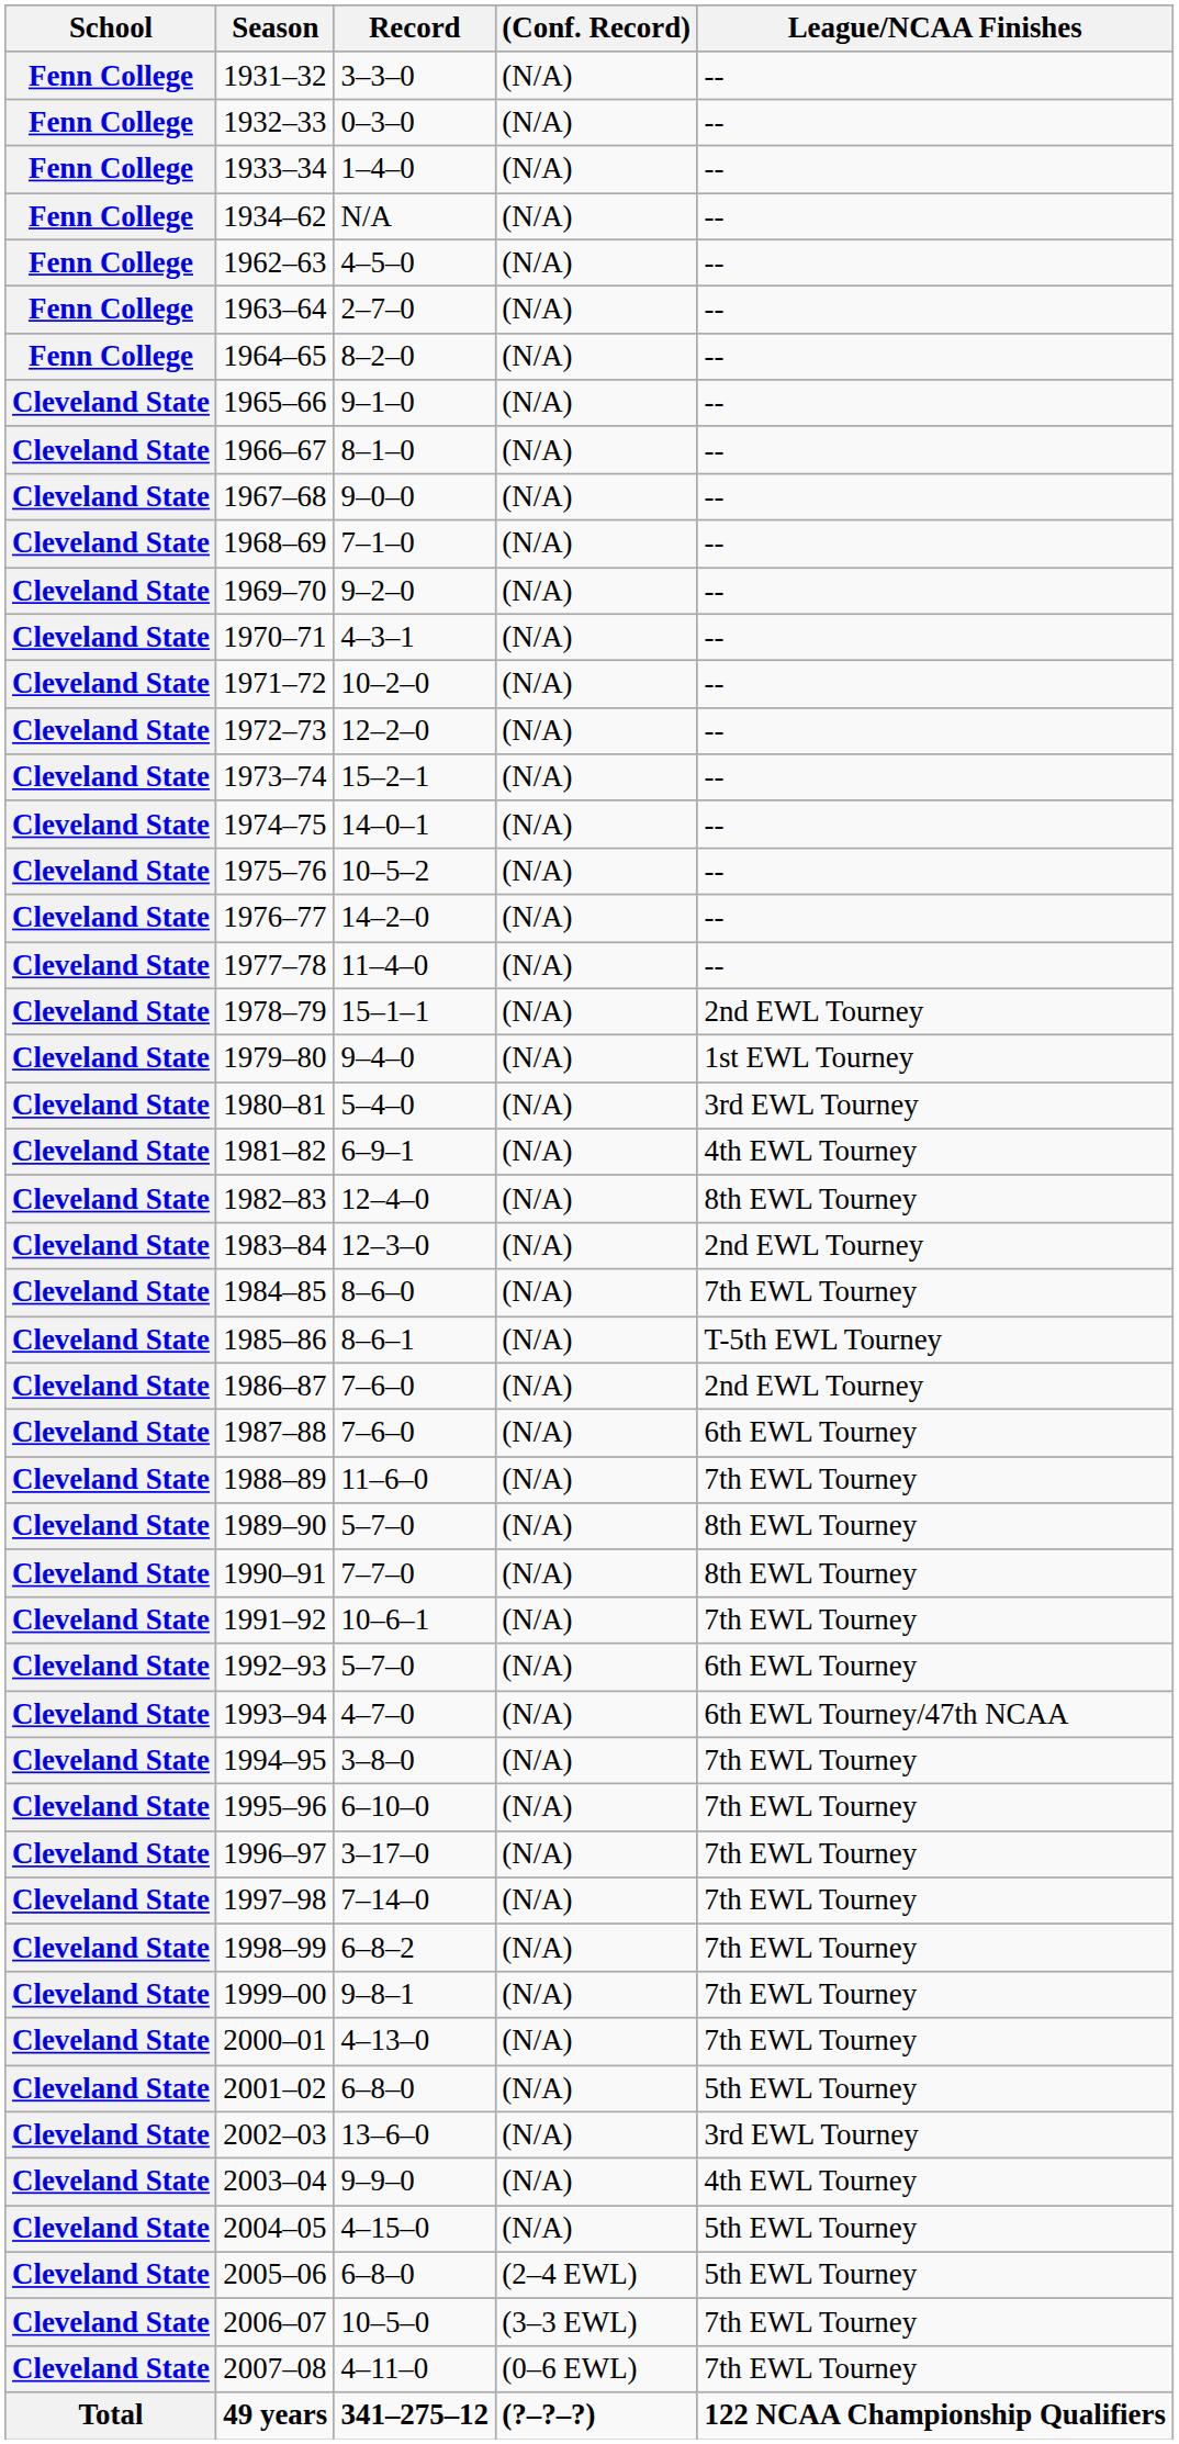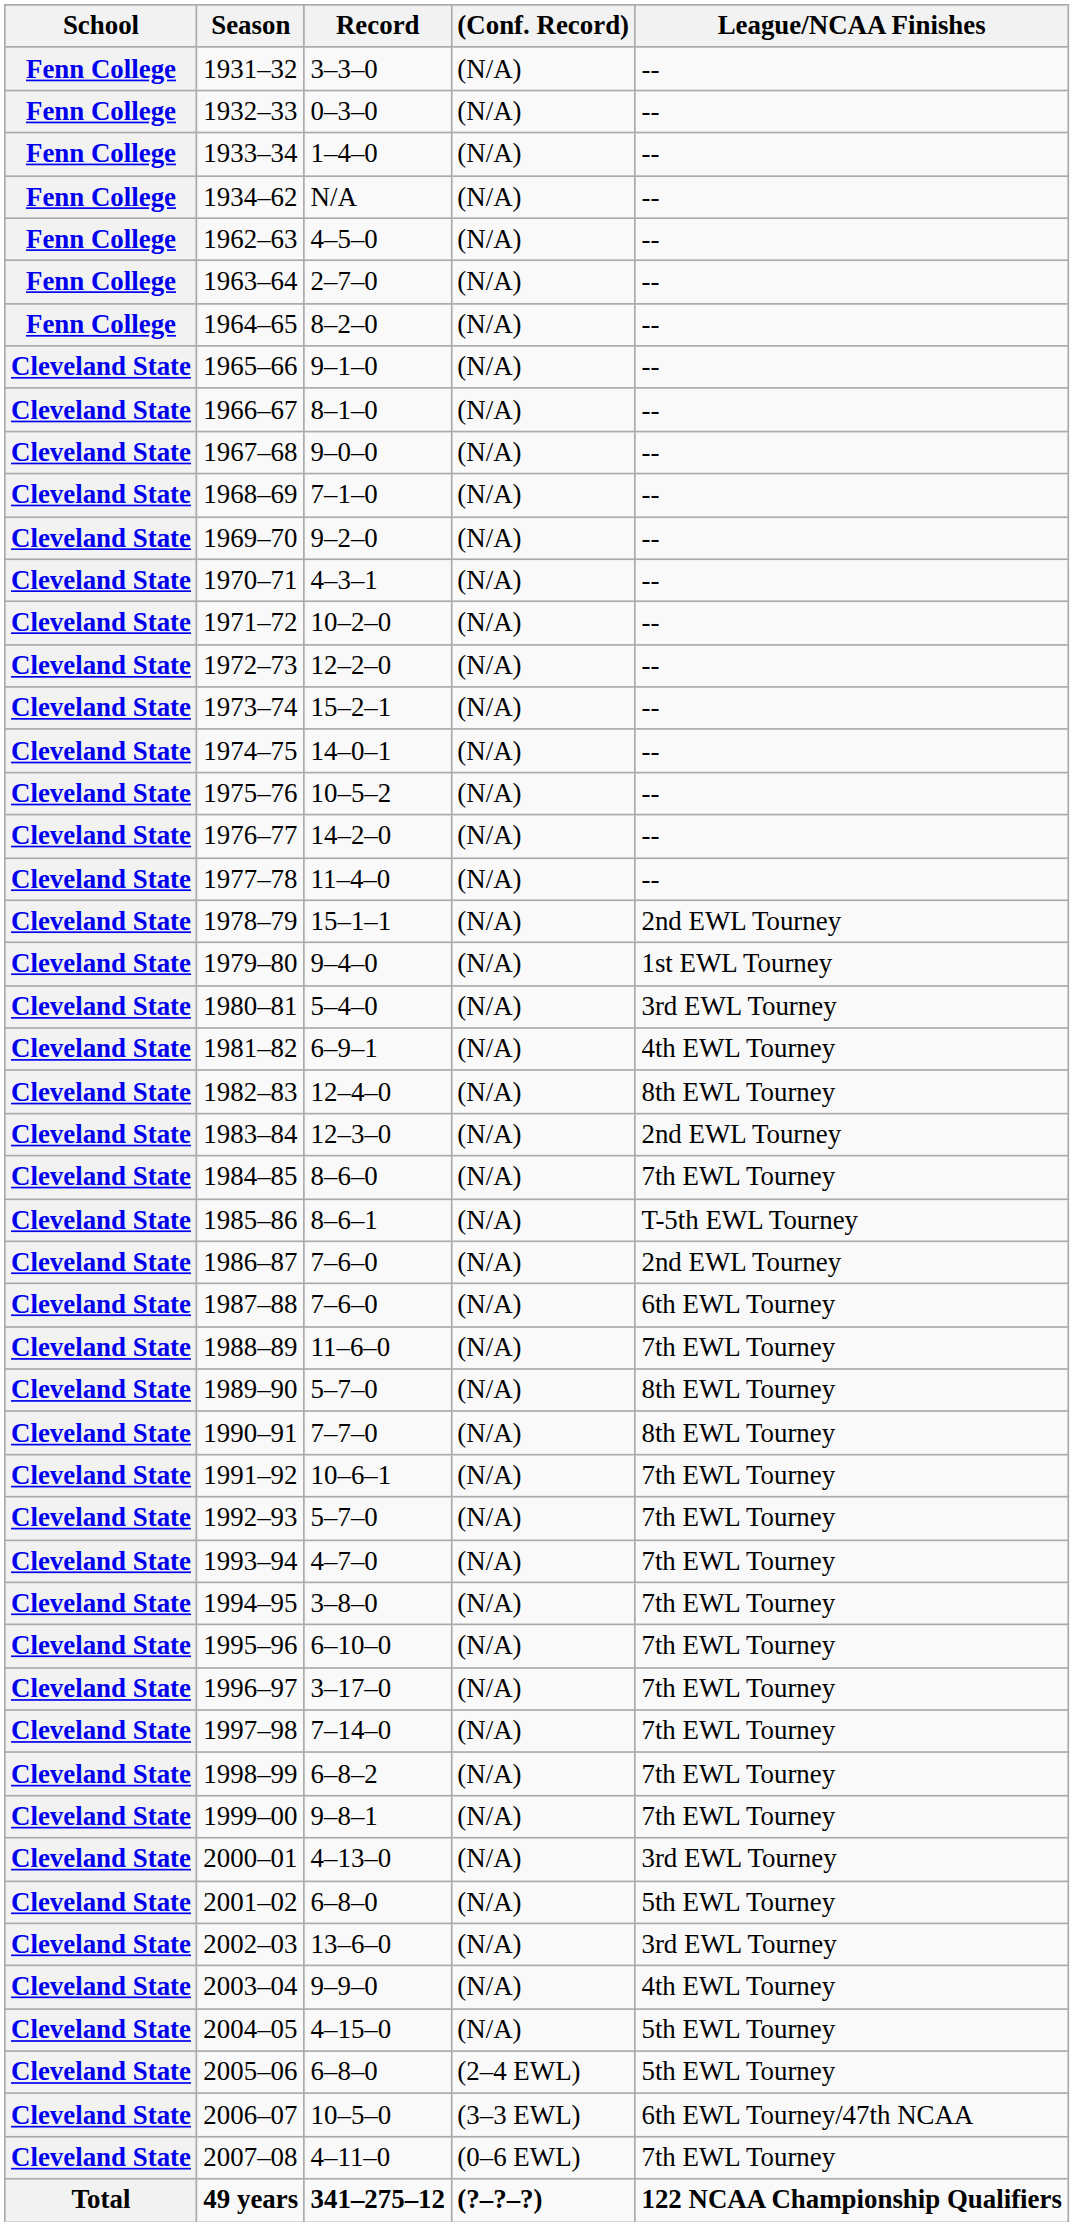 <table class="wikitable">
 <tr>
 <th>School</th>
 <th>Season</th>
 <th>Record</th>
 <th>(Conf. Record)</th>
 <th>League/NCAA Finishes</th>
 </tr>
 <tr>
 <th><a href='#'>Fenn College</a></th>
 <td>1931–32</td>
 <td>3–3–0</td>
 <td>(N/A)</td>
 <td>--</td>
 </tr>
 <tr>
 <th><a href='#'>Fenn College</a></th>
 <td>1932–33</td>
 <td>0–3–0</td>
 <td>(N/A)</td>
 <td>--</td>
 </tr>
 <tr>
 <th><a href='#'>Fenn College</a></th>
 <td>1933–34</td>
 <td>1–4–0</td>
 <td>(N/A)</td>
 <td>--</td>
 </tr>
 <tr>
 <th><a href='#'>Fenn College</a></th>
 <td>1934–62</td>
 <td>N/A</td>
 <td>(N/A)</td>
 <td>--</td>
 </tr>
 <tr>
 <th><a href='#'>Fenn College</a></th>
 <td>1962–63</td>
 <td>4–5–0</td>
 <td>(N/A)</td>
 <td>--</td>
 </tr>
 <tr>
 <th><a href='#'>Fenn College</a></th>
 <td>1963–64</td>
 <td>2–7–0</td>
 <td>(N/A)</td>
 <td>--</td>
 </tr>
 <tr>
 <th><a href='#'>Fenn College</a></th>
 <td>1964–65</td>
 <td>8–2–0</td>
 <td>(N/A)</td>
 <td>--</td>
 </tr>
 <tr>
 <th><a href='#'>Cleveland State</a></th>
 <td>1965–66</td>
 <td>9–1–0</td>
 <td>(N/A)</td>
 <td>--</td>
 </tr>
 <tr>
 <th><a href='#'>Cleveland State</a></th>
 <td>1966–67</td>
 <td>8–1–0</td>
 <td>(N/A)</td>
 <td>--</td>
 </tr>
 <tr>
 <th><a href='#'>Cleveland State</a></th>
 <td>1967–68</td>
 <td>9–0–0</td>
 <td>(N/A)</td>
 <td>--</td>
 </tr>
 <tr>
 <th><a href='#'>Cleveland State</a></th>
 <td>1968–69</td>
 <td>7–1–0</td>
 <td>(N/A)</td>
 <td>--</td>
 </tr>
 <tr>
 <th><a href='#'>Cleveland State</a></th>
 <td>1969–70</td>
 <td>9–2–0</td>
 <td>(N/A)</td>
 <td>--</td>
 </tr>
 <tr>
 <th><a href='#'>Cleveland State</a></th>
 <td>1970–71</td>
 <td>4–3–1</td>
 <td>(N/A)</td>
 <td>--</td>
 </tr>
 <tr>
 <th><a href='#'>Cleveland State</a></th>
 <td>1971–72</td>
 <td>10–2–0</td>
 <td>(N/A)</td>
 <td>--</td>
 </tr>
 <tr>
 <th><a href='#'>Cleveland State</a></th>
 <td>1972–73</td>
 <td>12–2–0</td>
 <td>(N/A)</td>
 <td>--</td>
 </tr>
 <tr>
 <th><a href='#'>Cleveland State</a></th>
 <td>1973–74</td>
 <td>15–2–1</td>
 <td>(N/A)</td>
 <td>--</td>
 </tr>
 <tr>
 <th><a href='#'>Cleveland State</a></th>
 <td>1974–75</td>
 <td>14–0–1</td>
 <td>(N/A)</td>
 <td>--</td>
 </tr>
 <tr>
 <th><a href='#'>Cleveland State</a></th>
 <td>1975–76</td>
 <td>10–5–2</td>
 <td>(N/A)</td>
 <td>--</td>
 </tr>
 <tr>
 <th><a href='#'>Cleveland State</a></th>
 <td>1976–77</td>
 <td>14–2–0</td>
 <td>(N/A)</td>
 <td>--</td>
 </tr>
 <tr>
 <th><a href='#'>Cleveland State</a></th>
 <td>1977–78</td>
 <td>11–4–0</td>
 <td>(N/A)</td>
 <td>--</td>
 </tr>
 <tr>
 <th><a href='#'>Cleveland State</a></th>
 <td>1978–79</td>
 <td>15–1–1</td>
 <td>(N/A)</td>
 <td>2nd EWL Tourney</td>
 </tr>
 <tr>
 <th><a href='#'>Cleveland State</a></th>
 <td>1979–80</td>
 <td>9–4–0</td>
 <td>(N/A)</td>
 <td>1st EWL Tourney</td>
 </tr>
 <tr>
 <th><a href='#'>Cleveland State</a></th>
 <td>1980–81</td>
 <td>5–4–0</td>
 <td>(N/A)</td>
 <td>3rd EWL Tourney</td>
 </tr>
 <tr>
 <th><a href='#'>Cleveland State</a></th>
 <td>1981–82</td>
 <td>6–9–1</td>
 <td>(N/A)</td>
 <td>4th EWL Tourney</td>
 </tr>
 <tr>
 <th><a href='#'>Cleveland State</a></th>
 <td>1982–83</td>
 <td>12–4–0</td>
 <td>(N/A)</td>
 <td>8th EWL Tourney</td>
 </tr>
 <tr>
 <th><a href='#'>Cleveland State</a></th>
 <td>1983–84</td>
 <td>12–3–0</td>
 <td>(N/A)</td>
 <td>2nd EWL Tourney</td>
 </tr>
 <tr>
 <th><a href='#'>Cleveland State</a></th>
 <td>1984–85</td>
 <td>8–6–0</td>
 <td>(N/A)</td>
 <td>7th EWL Tourney</td>
 </tr>
 <tr>
 <th><a href='#'>Cleveland State</a></th>
 <td>1985–86</td>
 <td>8–6–1</td>
 <td>(N/A)</td>
 <td>T-5th EWL Tourney</td>
 </tr>
 <tr>
 <th><a href='#'>Cleveland State</a></th>
 <td>1986–87</td>
 <td>7–6–0</td>
 <td>(N/A)</td>
 <td>2nd EWL Tourney</td>
 </tr>
 <tr>
 <th><a href='#'>Cleveland State</a></th>
 <td>1987–88</td>
 <td>7–6–0</td>
 <td>(N/A)</td>
 <td>6th EWL Tourney</td>
 </tr>
 <tr>
 <th><a href='#'>Cleveland State</a></th>
 <td>1988–89</td>
 <td>11–6–0</td>
 <td>(N/A)</td>
 <td>7th EWL Tourney</td>
 </tr>
 <tr>
 <th><a href='#'>Cleveland State</a></th>
 <td>1989–90</td>
 <td>5–7–0</td>
 <td>(N/A)</td>
 <td>8th EWL Tourney</td>
 </tr>
 <tr>
 <th><a href='#'>Cleveland State</a></th>
 <td>1990–91</td>
 <td>7–7–0</td>
 <td>(N/A)</td>
 <td>8th EWL Tourney</td>
 </tr>
 <tr>
 <th><a href='#'>Cleveland State</a></th>
 <td>1991–92</td>
 <td>10–6–1</td>
 <td>(N/A)</td>
 <td>7th EWL Tourney</td>
 </tr>
 <tr>
 <th><a href='#'>Cleveland State</a></th>
 <td>1992–93</td>
 <td>5–7–0</td>
 <td>(N/A)</td>
-<td>6th EWL Tourney</td>
+<td>7th EWL Tourney</td>
 </tr>
 <tr>
 <th><a href='#'>Cleveland State</a></th>
 <td>1993–94</td>
 <td>4–7–0</td>
 <td>(N/A)</td>
-<td>6th EWL Tourney/47th NCAA</td>
+<td>7th EWL Tourney</td>
 </tr>
 <tr>
 <th><a href='#'>Cleveland State</a></th>
 <td>1994–95</td>
 <td>3–8–0</td>
 <td>(N/A)</td>
 <td>7th EWL Tourney</td>
 </tr>
 <tr>
 <th><a href='#'>Cleveland State</a></th>
 <td>1995–96</td>
 <td>6–10–0</td>
 <td>(N/A)</td>
 <td>7th EWL Tourney</td>
 </tr>
 <tr>
 <th><a href='#'>Cleveland State</a></th>
 <td>1996–97</td>
 <td>3–17–0</td>
 <td>(N/A)</td>
 <td>7th EWL Tourney</td>
 </tr>
 <tr>
 <th><a href='#'>Cleveland State</a></th>
 <td>1997–98</td>
 <td>7–14–0</td>
 <td>(N/A)</td>
 <td>7th EWL Tourney</td>
 </tr>
 <tr>
 <th><a href='#'>Cleveland State</a></th>
 <td>1998–99</td>
 <td>6–8–2</td>
 <td>(N/A)</td>
 <td>7th EWL Tourney</td>
 </tr>
 <tr>
 <th><a href='#'>Cleveland State</a></th>
 <td>1999–00</td>
 <td>9–8–1</td>
 <td>(N/A)</td>
 <td>7th EWL Tourney</td>
 </tr>
 <tr>
 <th><a href='#'>Cleveland State</a></th>
 <td>2000–01</td>
 <td>4–13–0</td>
 <td>(N/A)</td>
-<td>7th EWL Tourney</td>
+<td>3rd EWL Tourney</td>
 </tr>
 <tr>
 <th><a href='#'>Cleveland State</a></th>
 <td>2001–02</td>
 <td>6–8–0</td>
 <td>(N/A)</td>
 <td>5th EWL Tourney</td>
 </tr>
 <tr>
 <th><a href='#'>Cleveland State</a></th>
 <td>2002–03</td>
 <td>13–6–0</td>
 <td>(N/A)</td>
 <td>3rd EWL Tourney</td>
 </tr>
 <tr>
 <th><a href='#'>Cleveland State</a></th>
 <td>2003–04</td>
 <td>9–9–0</td>
 <td>(N/A)</td>
 <td>4th EWL Tourney</td>
 </tr>
 <tr>
 <th><a href='#'>Cleveland State</a></th>
 <td>2004–05</td>
 <td>4–15–0</td>
 <td>(N/A)</td>
 <td>5th EWL Tourney</td>
 </tr>
 <tr>
 <th><a href='#'>Cleveland State</a></th>
 <td>2005–06</td>
 <td>6–8–0</td>
 <td>(2–4 EWL)</td>
 <td>5th EWL Tourney</td>
 </tr>
 <tr ->
 <th><a href='#'>Cleveland State</a></th>
 <td>2006–07</td>
 <td>10–5–0</td>
 <td>(3–3 EWL)</td>
-<td>7th EWL Tourney</td>
+<td>6th EWL Tourney/47th NCAA</td>
 </tr>
 <tr>
 <th><a href='#'>Cleveland State</a></th>
 <td>2007–08</td>
 <td>4–11–0</td>
 <td>(0–6 EWL)</td>
 <td>7th EWL Tourney</td>
 </tr>
 <tr>
 <th><strong>Total</strong></th>
 <td><strong>49 years</strong></td>
 <td><strong>341–275–12</strong></td>
 <td><strong>(?–?–?)</strong></td>
 <td><strong>122 NCAA Championship Qualifiers</strong></td>
 </tr>
 </table>
